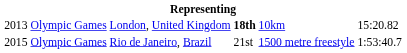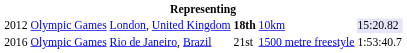 <table>
 <tr>
 <th colspan="6">Representing </th>
 </tr>
 <tr>
-<td>2013</td>
+<td>2012</td>
 <td><a href='#'>Olympic Games</a></td>
 <td><a href='#'>London</a>, <a href='#'>United Kingdom</a></td>
 <td><strong>18th</strong></td>
 <td><a href='#'>10km</a></td>
-<td>15:20.82</td>
+<td style="background: lavender;">15:20.82</td>
 </tr>
 <tr>
-<td>2015</td>
+<td>2016</td>
 <td><a href='#'>Olympic Games</a></td>
 <td><a href='#'>Rio de Janeiro</a>, <a href='#'>Brazil</a></td>
 <td>21st</td>
 <td><a href='#'>1500 metre freestyle</a></td>
 <td>1:53:40.7</td>
 </tr>
 </table>
